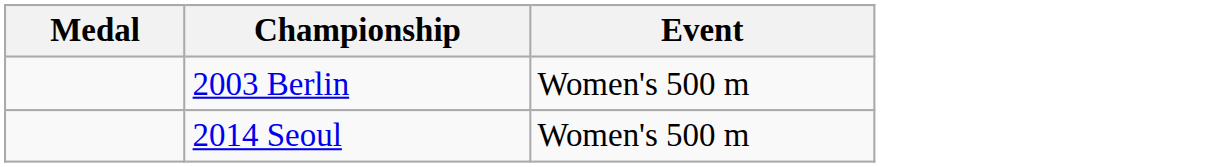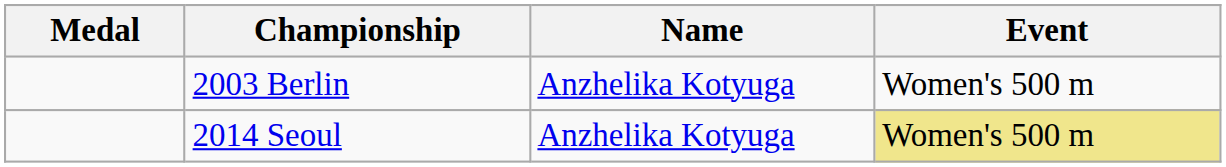 <table class="wikitable sortable">
 <tr>
 <th style="width:5em">Medal</th>
 <th style="width:10em">Championship</th>
+<th style="width:10em">Name</th>
 <th style="width:10em">Event</th>
 </tr>
 <tr>
 <td></td>
 <td><a href='#'>2003 Berlin</a></td>
+<td><a href='#'>Anzhelika Kotyuga</a></td>
 <td>Women's 500 m</td>
 </tr>
 <tr>
 <td></td>
 <td><a href='#'>2014 Seoul</a></td>
-<td>Women's 500 m</td>
+<td><a href='#'>Anzhelika Kotyuga</a></td>
+<td style="background: khaki;">Women's 500 m</td>
 </tr>
 </table>
